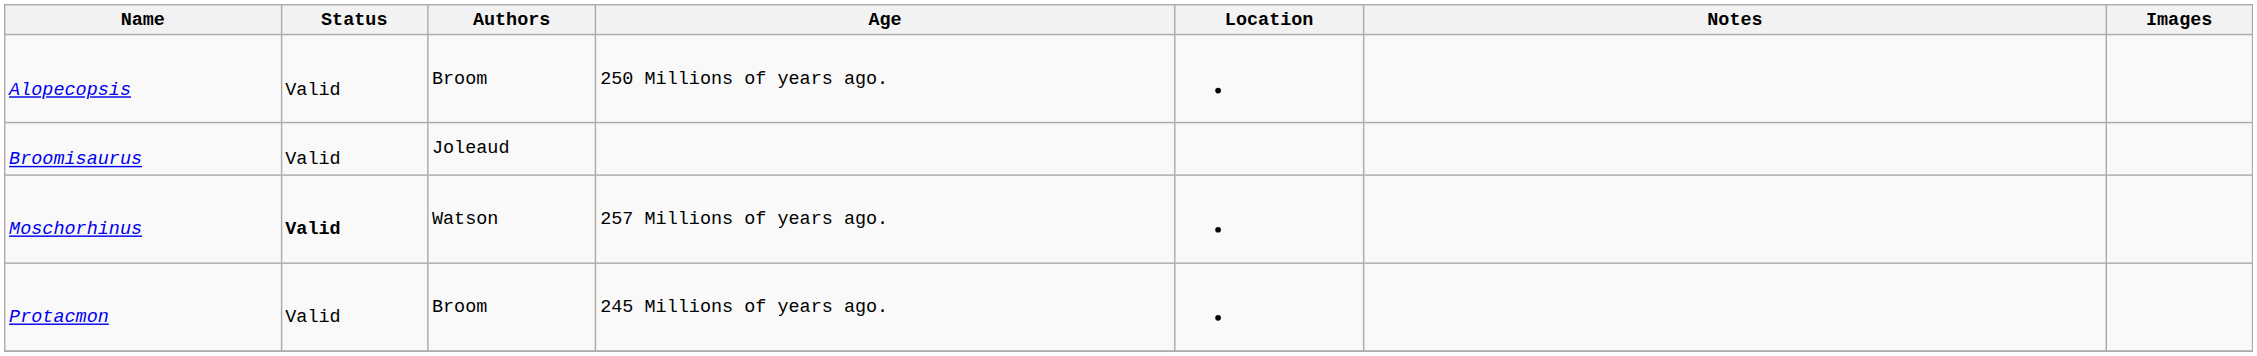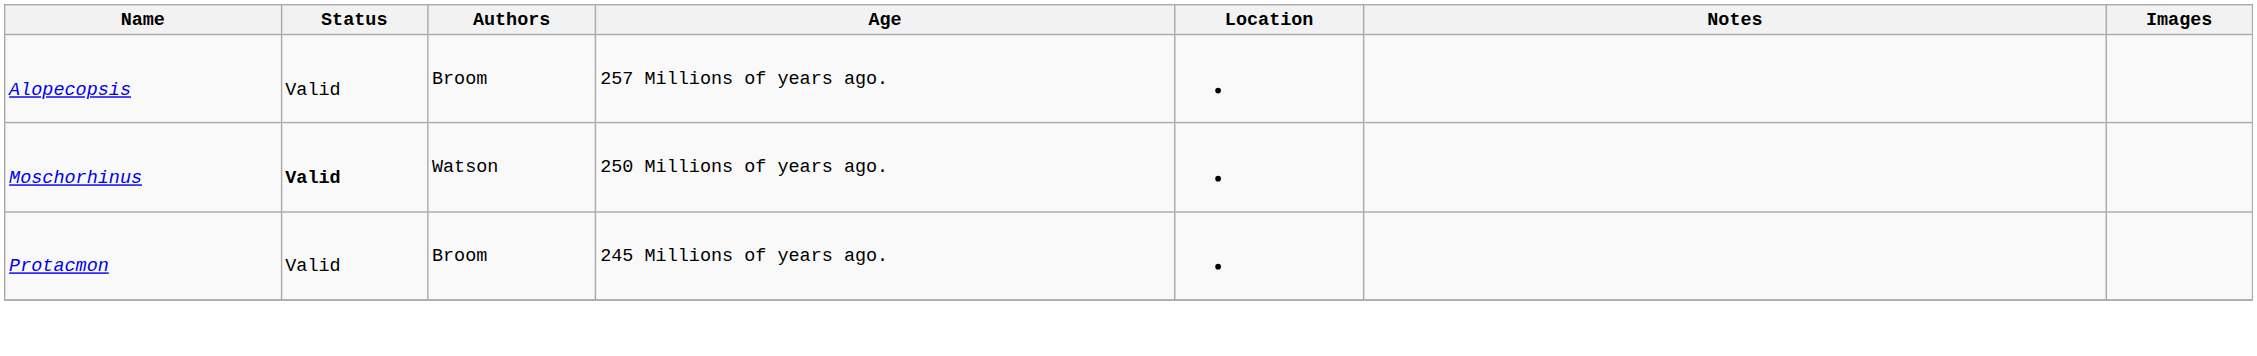 <table class="wikitable sortable" align="center" width="100%">
 <tr>
 <th>Name</th>
 <th>Status</th>
 <th>Authors</th>
 <th>Age</th>
 <th>Location</th>
 <th width="33%" class="unsortable">Notes</th>
 <th>Images</th>
 </tr>
 <tr>
 <td><br><em><a href='#'>Alopecopsis</a></em></td>
 <td><br>Valid</td>
 <td>Broom</td>
-<td>250 Millions of years ago.</td>
+<td>257 Millions of years ago.</td>
 <td><br><ul><li></li></ul></td>
 <td></td>
 <td><br></td>
 </tr>
 <tr>
-<td><br><em><a href='#'>Broomisaurus</a></em></td>
-<td><br>Valid</td>
-<td>Joleaud</td>
-<td></td>
-<td></td>
-<td></td>
-<td></td>
-</tr>
-<tr>
 <td><br><em><a href='#'>Moschorhinus</a></em></td>
 <td><strong><br>Valid</strong></td>
 <td>Watson</td>
-<td>257 Millions of years ago.</td>
+<td>250 Millions of years ago.</td>
 <td><br><ul><li></li></ul></td>
 <td></td>
 <td></td>
 </tr>
 <tr>
 <td><br><em><a href='#'>Protacmon</a></em></td>
 <td><br>Valid</td>
 <td>Broom</td>
 <td>245 Millions of years ago.</td>
 <td><br><ul><li></li></ul></td>
 <td></td>
 <td></td>
 </tr>
 <tr>
 </tr>
 </table>
